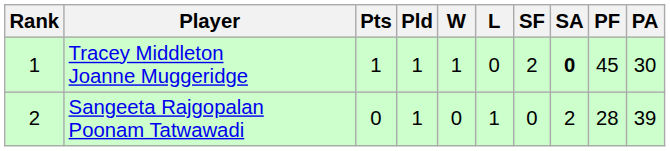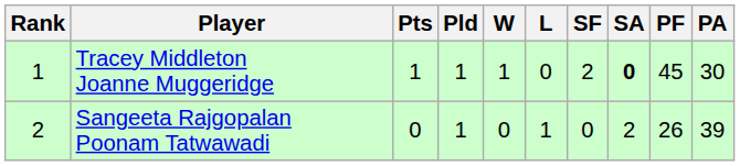 <table class=wikitable style="text-align:center; font-size:90%">
 <tr>
 <th width="20">Rank</th>
 <th width="200">Player</th>
 <th width="20">Pts</th>
 <th width="20">Pld</th>
 <th width="20">W</th>
 <th width="20">L</th>
 <th width="20">SF</th>
 <th width="20">SA</th>
 <th width="20">PF</th>
 <th width="20">PA</th>
 </tr>
 <tr bgcolor="#ccffcc">
 <td>1</td>
 <td style="text-align:left"> <a href='#'>Tracey Middleton</a><br> <a href='#'>Joanne Muggeridge</a></td>
 <td>1</td>
 <td>1</td>
 <td>1</td>
 <td>0</td>
 <td>2</td>
 <td><strong>0</strong></td>
 <td>45</td>
 <td>30</td>
 </tr>
 <tr bgcolor="#ccffcc">
 <td>2</td>
 <td style="text-align:left"> <a href='#'>Sangeeta Rajgopalan</a><br> <a href='#'>Poonam Tatwawadi</a></td>
 <td>0</td>
 <td>1</td>
 <td>0</td>
 <td>1</td>
 <td>0</td>
 <td>2</td>
-<td>28</td>
+<td>26</td>
 <td>39</td>
 </tr>
 </table>
